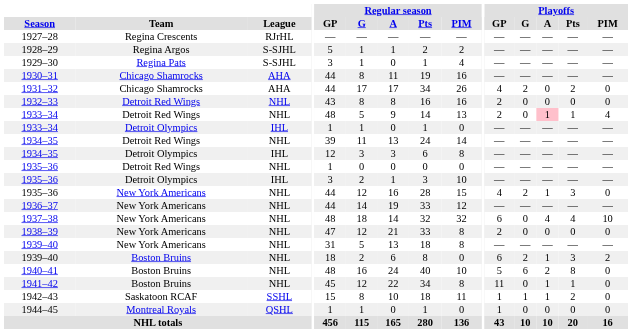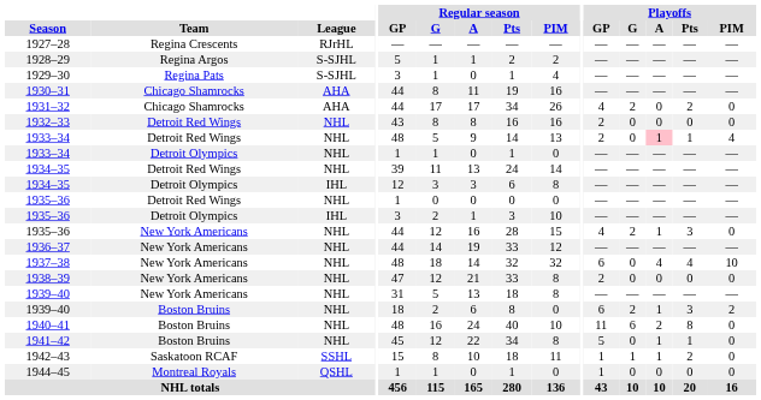 <table border="0" cellpadding="1" cellspacing="0" style="text-align:center; width:60em">
 <tr bgcolor="#e0e0e0">
 <th colspan="3" bgcolor="#ffffff"></th>
 <th rowspan="100" bgcolor="#ffffff"></th>
 <th colspan="5"><a href='#'>Regular season</a></th>
 <th rowspan="100" bgcolor="#ffffff"></th>
 <th colspan="5"><a href='#'>Playoffs</a></th>
 </tr>
 <tr bgcolor="#e0e0e0">
 <th><a href='#'>Season</a></th>
 <th>Team</th>
 <th>League</th>
 <th>GP</th>
 <th><a href='#'>G</a></th>
 <th><a href='#'>A</a></th>
 <th><a href='#'>Pts</a></th>
 <th><a href='#'>PIM</a></th>
 <th>GP</th>
 <th>G</th>
 <th>A</th>
 <th>Pts</th>
 <th>PIM</th>
 </tr>
 <tr>
 <td>1927–28</td>
 <td>Regina Crescents</td>
 <td>RJrHL</td>
 <td>—</td>
 <td>—</td>
 <td>—</td>
 <td>—</td>
 <td>—</td>
 <td>—</td>
 <td>—</td>
 <td>—</td>
 <td>—</td>
 <td>—</td>
 </tr>
 <tr bgcolor="#f0f0f0">
 <td>1928–29</td>
 <td>Regina Argos</td>
 <td>S-SJHL</td>
 <td>5</td>
 <td>1</td>
 <td>1</td>
 <td>2</td>
 <td>2</td>
 <td>—</td>
 <td>—</td>
 <td>—</td>
 <td>—</td>
 <td>—</td>
 </tr>
 <tr>
 <td>1929–30</td>
 <td><a href='#'>Regina Pats</a></td>
 <td>S-SJHL</td>
 <td>3</td>
 <td>1</td>
 <td>0</td>
 <td>1</td>
 <td>4</td>
 <td>—</td>
 <td>—</td>
 <td>—</td>
 <td>—</td>
 <td>—</td>
 </tr>
 <tr bgcolor="#f0f0f0">
 <td><a href='#'>1930–31</a></td>
 <td><a href='#'>Chicago Shamrocks</a></td>
 <td><a href='#'>AHA</a></td>
 <td>44</td>
 <td>8</td>
 <td>11</td>
 <td>19</td>
 <td>16</td>
 <td>—</td>
 <td>—</td>
 <td>—</td>
 <td>—</td>
 <td>—</td>
 </tr>
 <tr>
 <td><a href='#'>1931–32</a></td>
 <td>Chicago Shamrocks</td>
 <td>AHA</td>
 <td>44</td>
 <td>17</td>
 <td>17</td>
 <td>34</td>
 <td>26</td>
 <td>4</td>
 <td>2</td>
 <td>0</td>
 <td>2</td>
 <td>0</td>
 </tr>
 <tr bgcolor="#f0f0f0">
 <td><a href='#'>1932–33</a></td>
 <td><a href='#'>Detroit Red Wings</a></td>
 <td><a href='#'>NHL</a></td>
 <td>43</td>
 <td>8</td>
 <td>8</td>
 <td>16</td>
 <td>16</td>
 <td>2</td>
 <td>0</td>
 <td>0</td>
 <td>0</td>
 <td>0</td>
 </tr>
 <tr>
 <td><a href='#'>1933–34</a></td>
 <td>Detroit Red Wings</td>
 <td>NHL</td>
 <td>48</td>
 <td>5</td>
 <td>9</td>
 <td>14</td>
 <td>13</td>
 <td>2</td>
 <td>0</td>
 <td style="background: pink;">1</td>
 <td>1</td>
 <td>4</td>
 </tr>
 <tr bgcolor="#f0f0f0">
 <td><a href='#'>1933–34</a></td>
 <td><a href='#'>Detroit Olympics</a></td>
-<td><a href='#'>IHL</a></td>
+<td>NHL</td>
 <td>1</td>
 <td>1</td>
 <td>0</td>
 <td>1</td>
 <td>0</td>
 <td>—</td>
 <td>—</td>
 <td>—</td>
 <td>—</td>
 <td>—</td>
 </tr>
 <tr>
 <td><a href='#'>1934–35</a></td>
 <td>Detroit Red Wings</td>
 <td>NHL</td>
 <td>39</td>
 <td>11</td>
 <td>13</td>
 <td>24</td>
 <td>14</td>
 <td>—</td>
 <td>—</td>
 <td>—</td>
 <td>—</td>
 <td>—</td>
 </tr>
 <tr bgcolor="#f0f0f0">
 <td><a href='#'>1934–35</a></td>
 <td>Detroit Olympics</td>
 <td>IHL</td>
 <td>12</td>
 <td>3</td>
 <td>3</td>
 <td>6</td>
 <td>8</td>
 <td>—</td>
 <td>—</td>
 <td>—</td>
 <td>—</td>
 <td>—</td>
 </tr>
 <tr>
 <td><a href='#'>1935–36</a></td>
 <td>Detroit Red Wings</td>
 <td>NHL</td>
 <td>1</td>
 <td>0</td>
 <td>0</td>
 <td>0</td>
 <td>0</td>
 <td>—</td>
 <td>—</td>
 <td>—</td>
 <td>—</td>
 <td>—</td>
 </tr>
 <tr bgcolor="#f0f0f0">
 <td><a href='#'>1935–36</a></td>
 <td>Detroit Olympics</td>
 <td>IHL</td>
 <td>3</td>
 <td>2</td>
 <td>1</td>
 <td>3</td>
 <td>10</td>
 <td>—</td>
 <td>—</td>
 <td>—</td>
 <td>—</td>
 <td>—</td>
 </tr>
 <tr>
 <td>1935–36</td>
 <td><a href='#'>New York Americans</a></td>
 <td>NHL</td>
 <td>44</td>
 <td>12</td>
 <td>16</td>
 <td>28</td>
 <td>15</td>
 <td>4</td>
 <td>2</td>
 <td>1</td>
 <td>3</td>
 <td>0</td>
 </tr>
 <tr bgcolor="#f0f0f0">
 <td><a href='#'>1936–37</a></td>
 <td>New York Americans</td>
 <td>NHL</td>
 <td>44</td>
 <td>14</td>
 <td>19</td>
 <td>33</td>
 <td>12</td>
 <td>—</td>
 <td>—</td>
 <td>—</td>
 <td>—</td>
 <td>—</td>
 </tr>
 <tr>
 <td><a href='#'>1937–38</a></td>
 <td>New York Americans</td>
 <td>NHL</td>
 <td>48</td>
 <td>18</td>
 <td>14</td>
 <td>32</td>
 <td>32</td>
 <td>6</td>
 <td>0</td>
 <td>4</td>
 <td>4</td>
 <td>10</td>
 </tr>
 <tr bgcolor="#f0f0f0">
 <td><a href='#'>1938–39</a></td>
 <td>New York Americans</td>
 <td>NHL</td>
 <td>47</td>
 <td>12</td>
 <td>21</td>
 <td>33</td>
 <td>8</td>
 <td>2</td>
 <td>0</td>
 <td>0</td>
 <td>0</td>
 <td>0</td>
 </tr>
 <tr>
 <td><a href='#'>1939–40</a></td>
 <td>New York Americans</td>
 <td>NHL</td>
 <td>31</td>
 <td>5</td>
 <td>13</td>
 <td>18</td>
 <td>8</td>
 <td>—</td>
 <td>—</td>
 <td>—</td>
 <td>—</td>
 <td>—</td>
 </tr>
 <tr bgcolor="#f0f0f0">
 <td>1939–40</td>
 <td><a href='#'>Boston Bruins</a></td>
 <td>NHL</td>
 <td>18</td>
 <td>2</td>
 <td>6</td>
 <td>8</td>
 <td>0</td>
 <td>6</td>
 <td>2</td>
 <td>1</td>
 <td>3</td>
 <td>2</td>
 </tr>
 <tr>
 <td><a href='#'>1940–41</a></td>
 <td>Boston Bruins</td>
 <td>NHL</td>
 <td>48</td>
 <td>16</td>
 <td>24</td>
 <td>40</td>
 <td>10</td>
-<td>5</td>
+<td>11</td>
 <td>6</td>
 <td>2</td>
 <td>8</td>
 <td>0</td>
 </tr>
 <tr bgcolor="#f0f0f0">
 <td><a href='#'>1941–42</a></td>
 <td>Boston Bruins</td>
 <td>NHL</td>
 <td>45</td>
 <td>12</td>
 <td>22</td>
 <td>34</td>
 <td>8</td>
-<td>11</td>
+<td>5</td>
 <td>0</td>
 <td>1</td>
 <td>1</td>
 <td>0</td>
 </tr>
 <tr>
 <td>1942–43</td>
 <td>Saskatoon RCAF</td>
 <td><a href='#'>SSHL</a></td>
 <td>15</td>
 <td>8</td>
 <td>10</td>
 <td>18</td>
 <td>11</td>
 <td>1</td>
 <td>1</td>
 <td>1</td>
 <td>2</td>
 <td>0</td>
 </tr>
 <tr bgcolor="#f0f0f0">
 <td>1944–45</td>
 <td><a href='#'>Montreal Royals</a></td>
 <td><a href='#'>QSHL</a></td>
 <td>1</td>
 <td>1</td>
 <td>0</td>
 <td>1</td>
 <td>0</td>
 <td>1</td>
 <td>0</td>
 <td>0</td>
 <td>0</td>
 <td>0</td>
 </tr>
 <tr bgcolor="#e0e0e0">
 <th colspan="3">NHL totals</th>
 <th>456</th>
 <th>115</th>
 <th>165</th>
 <th>280</th>
 <th>136</th>
 <th>43</th>
 <th>10</th>
 <th>10</th>
 <th>20</th>
 <th>16</th>
 </tr>
 </table>
